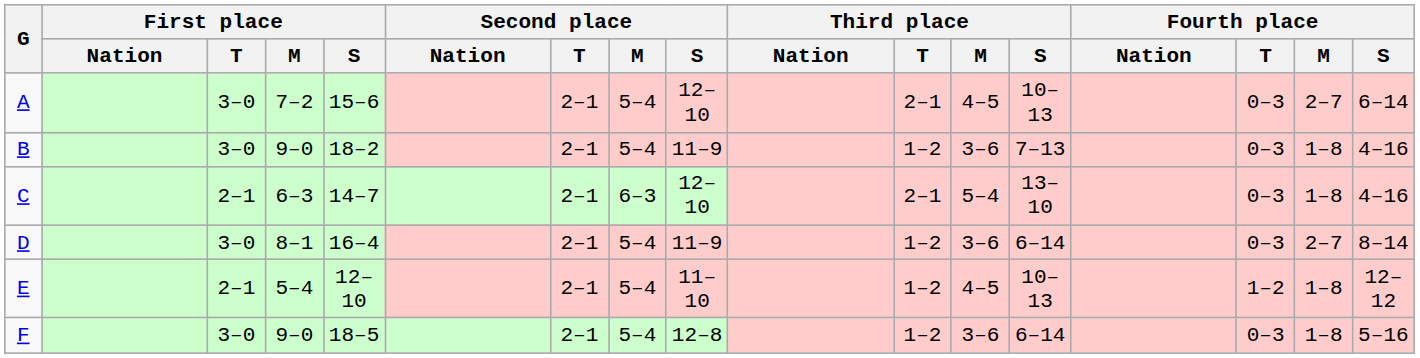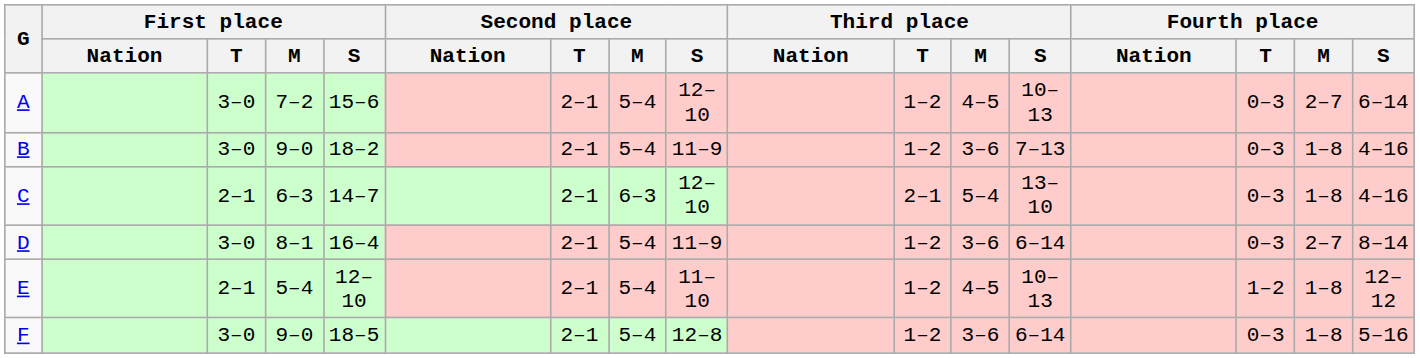 <table class="wikitable nowrap" style=text-align:center>
 <tr>
 <th rowspan=2 width=20>G</th>
 <th colspan=4>First place</th>
 <th colspan=4>Second place</th>
 <th colspan=4>Third place</th>
 <th colspan=4>Fourth place</th>
 </tr>
 <tr>
 <th width=115>Nation</th>
 <th width=35>T</th>
 <th width=35>M</th>
 <th width=35>S</th>
 <th width=115>Nation</th>
 <th width=35>T</th>
 <th width=35>M</th>
 <th width=35>S</th>
 <th width=115>Nation</th>
 <th width=35>T</th>
 <th width=35>M</th>
 <th width=35>S</th>
 <th width=115>Nation</th>
 <th width=35>T</th>
 <th width=35>M</th>
 <th width=35>S</th>
 </tr>
 <tr>
 <td><a href='#'>A</a></td>
 <td style=text-align:left;background:#CCFFCC></td>
 <td style=background:#CCFFCC>3–0</td>
 <td style=background:#CCFFCC>7–2</td>
 <td style=background:#CCFFCC>15–6</td>
 <td style=text-align:left;background:#FFCCCC></td>
 <td style=background:#FFCCCC>2–1</td>
 <td style=background:#FFCCCC>5–4</td>
 <td style=background:#FFCCCC>12–10</td>
 <td style=text-align:left;background:#FFCCCC></td>
-<td style=background:#FFCCCC>2–1</td>
+<td style=background:#FFCCCC>1–2</td>
 <td style=background:#FFCCCC>4–5</td>
 <td style=background:#FFCCCC>10–13</td>
 <td style=text-align:left;background:#FFCCCC></td>
 <td style=background:#FFCCCC>0–3</td>
 <td style=background:#FFCCCC>2–7</td>
 <td style=background:#FFCCCC>6–14</td>
 </tr>
 <tr>
 <td><a href='#'>B</a></td>
 <td style=text-align:left;background:#CCFFCC></td>
 <td style=background:#CCFFCC>3–0</td>
 <td style=background:#CCFFCC>9–0</td>
 <td style=background:#CCFFCC>18–2</td>
 <td style=text-align:left;background:#FFCCCC></td>
 <td style=background:#FFCCCC>2–1</td>
 <td style=background:#FFCCCC>5–4</td>
 <td style=background:#FFCCCC>11–9</td>
 <td style=text-align:left;background:#FFCCCC></td>
 <td style=background:#FFCCCC>1–2</td>
 <td style=background:#FFCCCC>3–6</td>
 <td style=background:#FFCCCC>7–13</td>
 <td style=text-align:left;background:#FFCCCC></td>
 <td style=background:#FFCCCC>0–3</td>
 <td style=background:#FFCCCC>1–8</td>
 <td style=background:#FFCCCC>4–16</td>
 </tr>
 <tr>
 <td><a href='#'>C</a></td>
 <td style=text-align:left;background:#CCFFCC></td>
 <td style=background:#CCFFCC>2–1</td>
 <td style=background:#CCFFCC>6–3</td>
 <td style=background:#CCFFCC>14–7</td>
 <td style=text-align:left;background:#CCFFCC></td>
 <td style=background:#CCFFCC>2–1</td>
 <td style=background:#CCFFCC>6–3</td>
 <td style=background:#CCFFCC>12–10</td>
 <td style=text-align:left;background:#FFCCCC></td>
 <td style=background:#FFCCCC>2–1</td>
 <td style=background:#FFCCCC>5–4</td>
 <td style=background:#FFCCCC>13–10</td>
 <td style=text-align:left;background:#FFCCCC></td>
 <td style=background:#FFCCCC>0–3</td>
 <td style=background:#FFCCCC>1–8</td>
 <td style=background:#FFCCCC>4–16</td>
 </tr>
 <tr>
 <td><a href='#'>D</a></td>
 <td style=text-align:left;background:#CCFFCC></td>
 <td style=background:#CCFFCC>3–0</td>
 <td style=background:#CCFFCC>8–1</td>
 <td style=background:#CCFFCC>16–4</td>
 <td style=text-align:left;background:#FFCCCC></td>
 <td style=background:#FFCCCC>2–1</td>
 <td style=background:#FFCCCC>5–4</td>
 <td style=background:#FFCCCC>11–9</td>
 <td style=text-align:left;background:#FFCCCC></td>
 <td style=background:#FFCCCC>1–2</td>
 <td style=background:#FFCCCC>3–6</td>
 <td style=background:#FFCCCC>6–14</td>
 <td style=text-align:left;background:#FFCCCC></td>
 <td style=background:#FFCCCC>0–3</td>
 <td style=background:#FFCCCC>2–7</td>
 <td style=background:#FFCCCC>8–14</td>
 </tr>
 <tr>
 <td><a href='#'>E</a></td>
 <td style=text-align:left;background:#CCFFCC></td>
 <td style=background:#CCFFCC>2–1</td>
 <td style=background:#CCFFCC>5–4</td>
 <td style=background:#CCFFCC>12–10</td>
 <td style=text-align:left;background:#FFCCCC></td>
 <td style=background:#FFCCCC>2–1</td>
 <td style=background:#FFCCCC>5–4</td>
 <td style=background:#FFCCCC>11–10</td>
 <td style=text-align:left;background:#FFCCCC></td>
 <td style=background:#FFCCCC>1–2</td>
 <td style=background:#FFCCCC>4–5</td>
 <td style=background:#FFCCCC>10–13 </td>
 <td style=text-align:left;background:#FFCCCC></td>
 <td style=background:#FFCCCC>1–2</td>
 <td style=background:#FFCCCC>1–8</td>
 <td style=background:#FFCCCC>12–12</td>
 </tr>
 <tr>
 <td style=text-align:center><a href='#'>F</a></td>
 <td style=text-align:left;background:#CCFFCC></td>
 <td style=background:#CCFFCC>3–0</td>
 <td style=background:#CCFFCC>9–0</td>
 <td style=background:#CCFFCC>18–5</td>
 <td style=text-align:left;background:#CCFFCC></td>
 <td style=background:#CCFFCC>2–1</td>
 <td style=background:#CCFFCC>5–4</td>
 <td style=background:#CCFFCC>12–8</td>
 <td style=text-align:left;background:#FFCCCC></td>
 <td style=background:#FFCCCC>1–2</td>
 <td style=background:#FFCCCC>3–6</td>
 <td style=background:#FFCCCC>6–14</td>
 <td style=text-align:left;background:#FFCCCC></td>
 <td style=background:#FFCCCC>0–3</td>
 <td style=background:#FFCCCC>1–8</td>
 <td style=background:#FFCCCC>5–16</td>
 </tr>
 </table>
